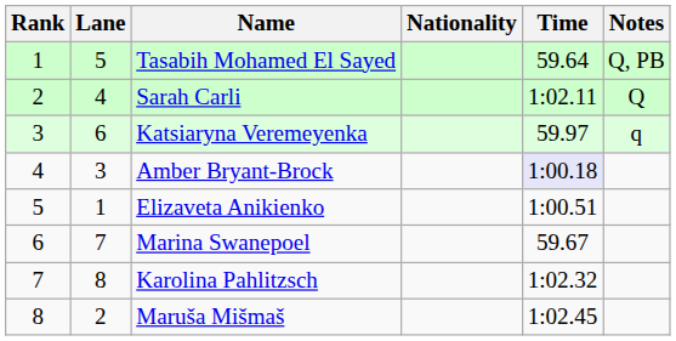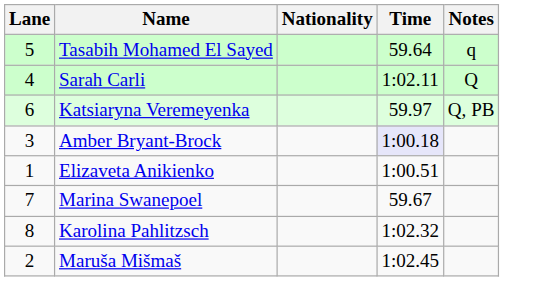 <table class="wikitable sortable" style="text-align:center">
 <tr>
-<th>Rank</th>
 <th>Lane</th>
 <th>Name</th>
 <th>Nationality</th>
 <th>Time</th>
 <th>Notes</th>
 </tr>
 <tr bgcolor=ccffcc>
-<td align=center>1</td>
 <td align=center>5</td>
 <td align=left><a href='#'>Tasabih Mohamed El Sayed</a></td>
 <td align=left></td>
 <td>59.64</td>
-<td>Q, PB</td>
+<td>q</td>
 </tr>
 <tr bgcolor=ccffcc>
-<td align=center>2</td>
 <td align=center>4</td>
 <td align=left><a href='#'>Sarah Carli</a></td>
 <td align=left></td>
 <td>1:02.11</td>
 <td>Q</td>
 </tr>
 <tr bgcolor=ddffdd>
-<td align=center>3</td>
 <td align=center>6</td>
 <td align=left><a href='#'>Katsiaryna Veremeyenka</a></td>
 <td align=left></td>
 <td>59.97</td>
-<td>q</td>
+<td>Q, PB</td>
 </tr>
 <tr>
-<td align=center>4</td>
 <td align=center>3</td>
 <td align=left><a href='#'>Amber Bryant-Brock</a></td>
 <td align=left></td>
 <td style="background: lavender;">1:00.18</td>
 <td></td>
 </tr>
 <tr>
-<td align=center>5</td>
 <td align=center>1</td>
 <td align=left><a href='#'>Elizaveta Anikienko</a></td>
 <td align=left></td>
 <td>1:00.51</td>
 <td></td>
 </tr>
 <tr>
-<td align=center>6</td>
 <td align=center>7</td>
 <td align=left><a href='#'>Marina Swanepoel</a></td>
 <td align=left></td>
 <td>59.67</td>
 <td></td>
 </tr>
 <tr>
-<td align=center>7</td>
 <td align=center>8</td>
 <td align=left><a href='#'>Karolina Pahlitzsch</a></td>
 <td align=left></td>
 <td>1:02.32</td>
 <td></td>
 </tr>
 <tr>
-<td align=center>8</td>
 <td align=center>2</td>
 <td align=left><a href='#'>Maruša Mišmaš</a></td>
 <td align=left></td>
 <td>1:02.45</td>
 <td></td>
 </tr>
 </table>
